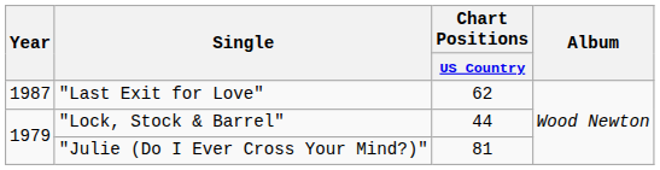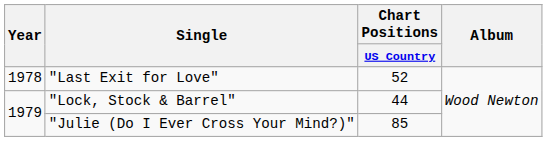 <table class="wikitable">
 <tr>
 <th rowspan="2">Year</th>
 <th rowspan="2">Single</th>
 <th colspan="1">Chart Positions</th>
 <th rowspan="2">Album</th>
 </tr>
 <tr>
 <th width="50"><small><a href='#'>US Country</a></small></th>
 </tr>
 <tr>
-<td>1987</td>
+<td>1978</td>
 <td>"Last Exit for Love"</td>
-<td align="center">62</td>
+<td align="center">52</td>
 <td rowspan=3><em>Wood Newton</em></td>
 </tr>
 <tr>
 <td rowspan=2>1979</td>
 <td>"Lock, Stock & Barrel"</td>
 <td align="center">44</td>
 </tr>
 <tr>
 <td>"Julie (Do I Ever Cross Your Mind?)"</td>
-<td align="center">81</td>
+<td align="center">85</td>
 </tr>
 </table>
